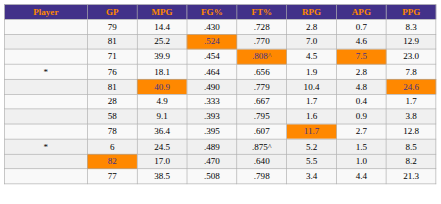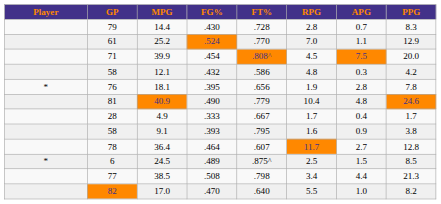 <table class="wikitable sortable" style="font-size:90%; text-align:center; white-space:nowrap;">
 <tr>
 <th style="background:#423189;color:#FF8800;" width="10%">Player</th>
 <th style="background:#423189;color:#FF8800;" width="6%">GP</th>
 <th style="background:#423189;color:#FF8800;" width="6%">MPG</th>
 <th style="background:#423189;color:#FF8800;" width="6%">FG%</th>
 <th style="background:#423189;color:#FF8800;" width="6%">FT%</th>
 <th style="background:#423189;color:#FF8800;" width="6%">RPG</th>
 <th style="background:#423189;color:#FF8800;" width="6%">APG</th>
 <th style="background:#423189;color:#FF8800;" width="6%">PPG</th>
 </tr>
 <tr align="center" bgcolor="">
 <td></td>
 <td>79</td>
 <td>14.4</td>
 <td>.430</td>
 <td>.728</td>
 <td>2.8</td>
 <td>0.7</td>
 <td>8.3</td>
 </tr>
 <tr align="center" bgcolor="#f0f0f0">
 <td></td>
-<td>81</td>
+<td>61</td>
 <td>25.2</td>
 <td style="background:#FF8800;color:#423189;">.524</td>
 <td>.770</td>
 <td>7.0</td>
-<td>4.6</td>
+<td>1.1</td>
 <td>12.9</td>
 </tr>
 <tr align="center" bgcolor="">
 <td></td>
 <td>71</td>
 <td>39.9</td>
 <td>.454</td>
 <td style="background:#FF8800;color:#423189;">.808<small>^</small></td>
 <td>4.5</td>
 <td style="background:#FF8800;color:#423189;">7.5</td>
-<td>23.0</td>
+<td>20.0</td>
+</tr>
+<tr align="center" bgcolor="#f0f0f0">
+<td></td>
+<td>58</td>
+<td>12.1</td>
+<td>.432</td>
+<td>.586</td>
+<td>4.8</td>
+<td>0.3</td>
+<td>4.2</td>
 </tr>
 <tr align="center" bgcolor="">
 <td>*</td>
 <td>76</td>
 <td>18.1</td>
-<td>.464</td>
+<td>.395</td>
 <td>.656</td>
 <td>1.9</td>
 <td>2.8</td>
 <td>7.8</td>
 </tr>
 <tr align="center" bgcolor="#f0f0f0">
 <td></td>
 <td>81</td>
 <td style="background:#FF8800;color:#423189;">40.9</td>
 <td>.490</td>
 <td>.779</td>
 <td>10.4</td>
 <td>4.8</td>
 <td style="background:#FF8800;color:#423189;">24.6</td>
 </tr>
 <tr align="center" bgcolor="">
 <td></td>
 <td>28</td>
 <td>4.9</td>
 <td>.333</td>
 <td>.667</td>
 <td>1.7</td>
 <td>0.4</td>
 <td>1.7</td>
 </tr>
 <tr align="center" bgcolor="#f0f0f0">
 <td></td>
 <td>58</td>
 <td>9.1</td>
 <td>.393</td>
 <td>.795</td>
 <td>1.6</td>
 <td>0.9</td>
 <td>3.8</td>
 </tr>
 <tr align="center" bgcolor="">
 <td></td>
 <td>78</td>
 <td>36.4</td>
-<td>.395</td>
+<td>.464</td>
 <td>.607</td>
 <td style="background:#FF8800;color:#423189;">11.7</td>
 <td>2.7</td>
 <td>12.8</td>
 </tr>
 <tr align="center" bgcolor="#f0f0f0">
 <td>*</td>
 <td>6</td>
 <td>24.5</td>
 <td>.489</td>
 <td>.875<small>^</small></td>
-<td>5.2</td>
+<td>2.5</td>
 <td>1.5</td>
 <td>8.5</td>
+</tr>
+<tr align="center" bgcolor="">
+<td></td>
+<td>77</td>
+<td>38.5</td>
+<td>.508</td>
+<td>.798</td>
+<td>3.4</td>
+<td>4.4</td>
+<td>21.3</td>
 </tr>
 <tr align="center" bgcolor="#f0f0f0">
 <td></td>
 <td style="background:#FF8800;color:#423189;">82</td>
 <td>17.0</td>
 <td>.470</td>
 <td>.640</td>
 <td>5.5</td>
 <td>1.0</td>
 <td>8.2</td>
 </tr>
-<tr align="center" bgcolor="">
-<td></td>
-<td>77</td>
-<td>38.5</td>
-<td>.508</td>
-<td>.798</td>
-<td>3.4</td>
-<td>4.4</td>
-<td>21.3</td>
-</tr>
 </table>
